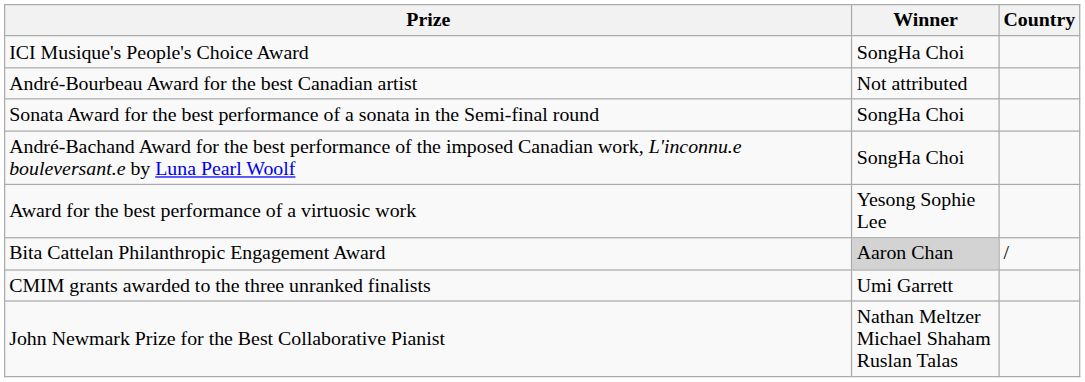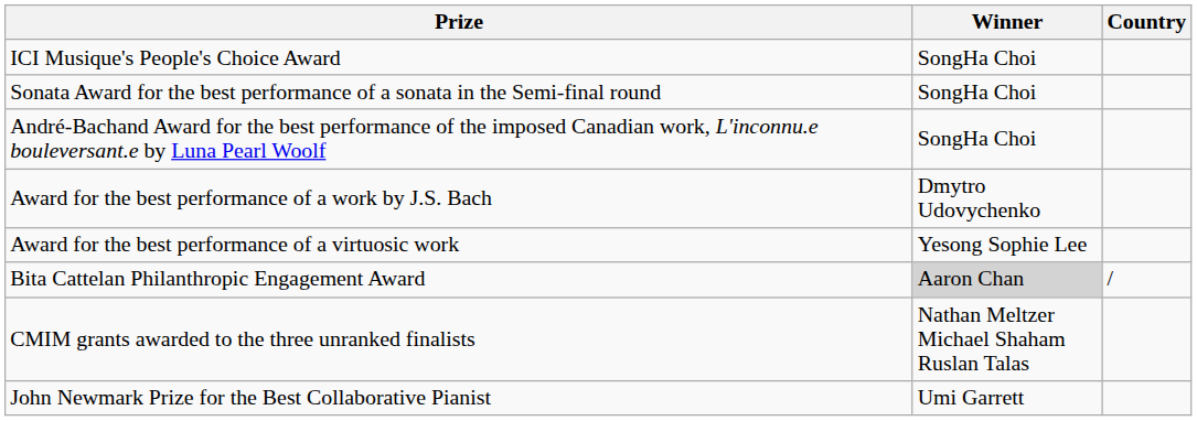 <table class="wikitable">
 <tr>
 <th>Prize</th>
 <th>Winner</th>
 <th>Country</th>
 </tr>
 <tr>
 <td>ICI Musique's People's Choice Award</td>
 <td>SongHa Choi</td>
 <td></td>
 </tr>
 <tr>
-<td>André-Bourbeau Award for the best Canadian artist</td>
-<td>Not attributed</td>
-<td></td>
-</tr>
-<tr>
 <td>Sonata Award for the best performance of a sonata in the Semi-final round</td>
 <td>SongHa Choi</td>
 <td></td>
 </tr>
 <tr>
 <td>André-Bachand Award for the best performance of the imposed Canadian work, <em>L'inconnu.e bouleversant.e</em> by <a href='#'>Luna Pearl Woolf</a></td>
 <td>SongHa Choi</td>
+<td></td>
+</tr>
+<tr>
+<td>Award for the best performance of a work by J.S. Bach</td>
+<td>Dmytro Udovychenko</td>
 <td></td>
 </tr>
 <tr>
 <td>Award for the best performance of a virtuosic work</td>
 <td>Yesong Sophie Lee</td>
 <td></td>
 </tr>
 <tr>
 <td>Bita Cattelan Philanthropic Engagement Award</td>
 <td style="background: lightgrey;">Aaron Chan</td>
 <td> / </td>
 </tr>
 <tr>
 <td>CMIM grants awarded to the three unranked finalists</td>
-<td>Umi Garrett</td>
+<td>Nathan Meltzer<br>Michael Shaham <br>Ruslan Talas</td>
 <td><br></td>
 </tr>
 <tr>
 <td>John Newmark Prize for the Best Collaborative Pianist</td>
-<td>Nathan Meltzer<br>Michael Shaham <br>Ruslan Talas</td>
+<td>Umi Garrett</td>
 <td></td>
 </tr>
 </table>
